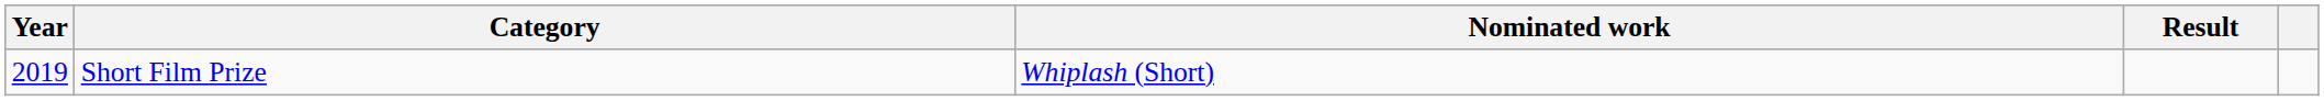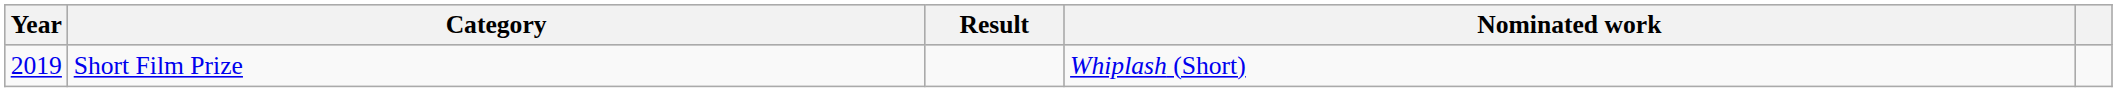 <table class=wikitable>
 <tr>
 <th scope="col" style="width:1em;">Year</th>
 <th scope="col" style="width:33em;">Category</th>
+<th scope="col" style="width:5em;">Result</th>
 <th scope="col" style="width:39em;">Nominated work</th>
-<th scope="col" style="width:5em;">Result</th>
 <th scope="col" style="width:1em;"></th>
 </tr>
 <tr>
 <td><a href='#'>2019</a></td>
 <td><a href='#'>Short Film Prize</a></td>
+<td></td>
 <td><a href='#'><em>Whiplash</em> (Short)</a></td>
-<td></td>
 <td></td>
 </tr>
 </table>
